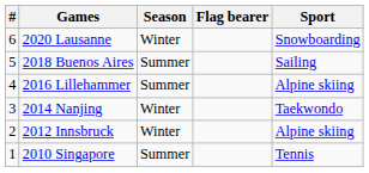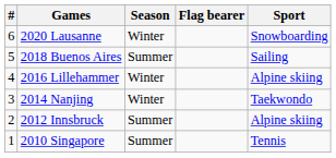 <table class="wikitable sortable">
 <tr>
 <th>#</th>
 <th>Games</th>
 <th>Season</th>
 <th>Flag bearer</th>
 <th>Sport</th>
 </tr>
 <tr>
 <td>6</td>
 <td><a href='#'>2020 Lausanne</a></td>
 <td>Winter</td>
 <td></td>
 <td><a href='#'>Snowboarding</a></td>
 </tr>
 <tr>
 <td>5</td>
 <td><a href='#'>2018 Buenos Aires</a></td>
 <td>Summer</td>
 <td></td>
 <td><a href='#'>Sailing</a></td>
 </tr>
 <tr>
 <td>4</td>
 <td><a href='#'>2016 Lillehammer</a></td>
-<td>Summer</td>
+<td>Winter</td>
 <td></td>
 <td><a href='#'>Alpine skiing</a></td>
 </tr>
 <tr>
 <td>3</td>
 <td><a href='#'>2014 Nanjing</a></td>
 <td>Winter</td>
 <td></td>
 <td><a href='#'>Taekwondo</a></td>
 </tr>
 <tr>
 <td>2</td>
 <td><a href='#'>2012 Innsbruck</a></td>
-<td>Winter</td>
+<td>Summer</td>
 <td></td>
 <td><a href='#'>Alpine skiing</a></td>
 </tr>
 <tr>
 <td>1</td>
 <td><a href='#'>2010 Singapore</a></td>
 <td>Summer</td>
 <td></td>
 <td><a href='#'>Tennis</a></td>
 </tr>
 </table>
